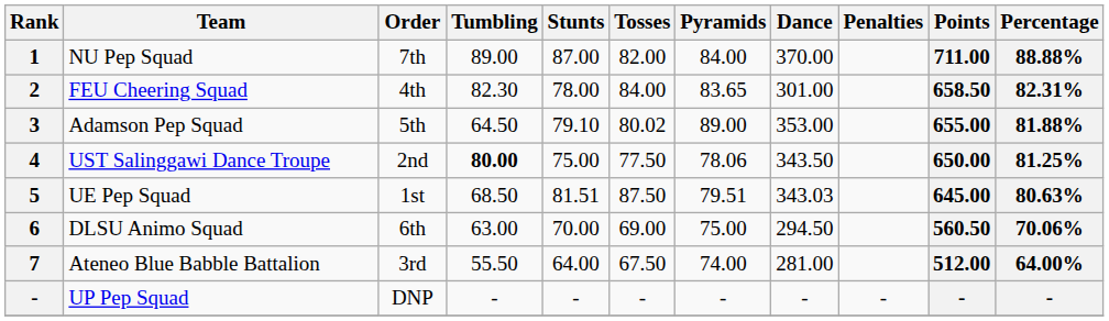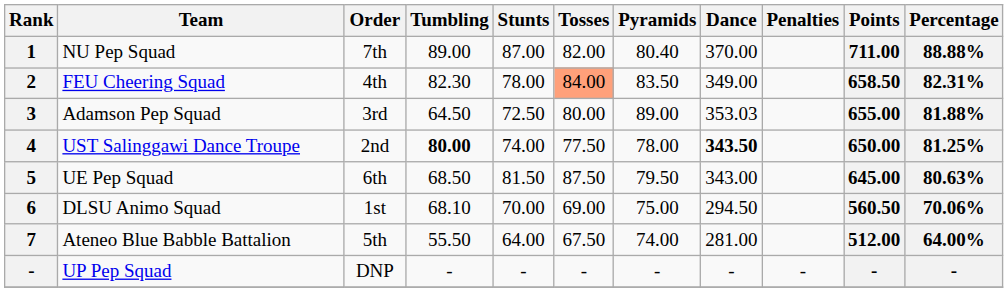 <table class="wikitable sortable" style="font-size:90%; text-align:center;">
 <tr>
 <th style="width:30px;">Rank</th>
 <th style="width:210px;">Team</th>
 <th style="width:40px;">Order</th>
 <th>Tumbling</th>
 <th>Stunts</th>
 <th>Tosses</th>
 <th>Pyramids</th>
 <th>Dance</th>
 <th>Penalties</th>
 <th>Points</th>
 <th>Percentage</th>
 </tr>
 <tr>
 <th>1</th>
 <td align=left> NU Pep Squad</td>
 <td>7th</td>
 <td>89.00</td>
 <td>87.00</td>
 <td>82.00</td>
-<td>84.00</td>
+<td>80.40</td>
 <td>370.00</td>
 <td></td>
 <th>711.00</th>
 <th>88.88%</th>
 </tr>
 <tr>
 <th>2</th>
 <td align="left"> <a href='#'>FEU Cheering Squad</a></td>
 <td>4th</td>
 <td>82.30</td>
 <td>78.00</td>
-<td>84.00</td>
-<td>83.65</td>
-<td>301.00</td>
+<td style="background: lightsalmon;">84.00</td>
+<td>83.50</td>
+<td>349.00</td>
 <td></td>
 <th>658.50</th>
 <th>82.31%</th>
 </tr>
 <tr>
 <th>3</th>
 <td align="left"> Adamson Pep Squad</td>
-<td>5th</td>
+<td>3rd</td>
 <td>64.50</td>
-<td>79.10</td>
-<td>80.02</td>
+<td>72.50</td>
+<td>80.00</td>
 <td>89.00</td>
-<td>353.00</td>
+<td>353.03</td>
 <td></td>
 <th>655.00</th>
 <th>81.88%</th>
 </tr>
 <tr>
 <th>4</th>
 <td align=left> <a href='#'>UST Salinggawi Dance Troupe</a></td>
 <td>2nd</td>
 <td><strong>80.00</strong></td>
-<td>75.00</td>
+<td>74.00</td>
 <td>77.50</td>
-<td>78.06</td>
-<td>343.50</td>
+<td>78.00</td>
+<td><strong>343.50</strong></td>
 <td></td>
 <th>650.00</th>
 <th>81.25%</th>
 </tr>
 <tr>
 <th>5</th>
 <td align="left"> UE Pep Squad</td>
-<td>1st</td>
+<td>6th</td>
 <td>68.50</td>
-<td>81.51</td>
+<td>81.50</td>
 <td>87.50</td>
-<td>79.51</td>
-<td>343.03</td>
+<td>79.50</td>
+<td>343.00</td>
 <td></td>
 <th>645.00</th>
 <th>80.63%</th>
 </tr>
 <tr>
 <th>6</th>
 <td align="left"> DLSU Animo Squad</td>
-<td>6th</td>
-<td>63.00</td>
+<td>1st</td>
+<td>68.10</td>
 <td>70.00</td>
 <td>69.00</td>
 <td>75.00</td>
 <td>294.50</td>
 <td></td>
 <th>560.50</th>
 <th>70.06%</th>
 </tr>
 <tr>
 <th>7</th>
 <td align="left"> Ateneo Blue Babble Battalion</td>
-<td>3rd</td>
+<td>5th</td>
 <td>55.50</td>
 <td>64.00</td>
 <td>67.50</td>
 <td>74.00</td>
 <td>281.00</td>
 <td></td>
 <th>512.00</th>
 <th>64.00%</th>
 </tr>
 <tr>
 <th>-</th>
 <td align=left> <a href='#'>UP Pep Squad</a></td>
 <td>DNP</td>
 <td>-</td>
 <td>-</td>
 <td>-</td>
 <td>-</td>
 <td>-</td>
 <td>-</td>
 <th>-</th>
 <th>-</th>
 </tr>
 <tr>
 </tr>
 </table>
